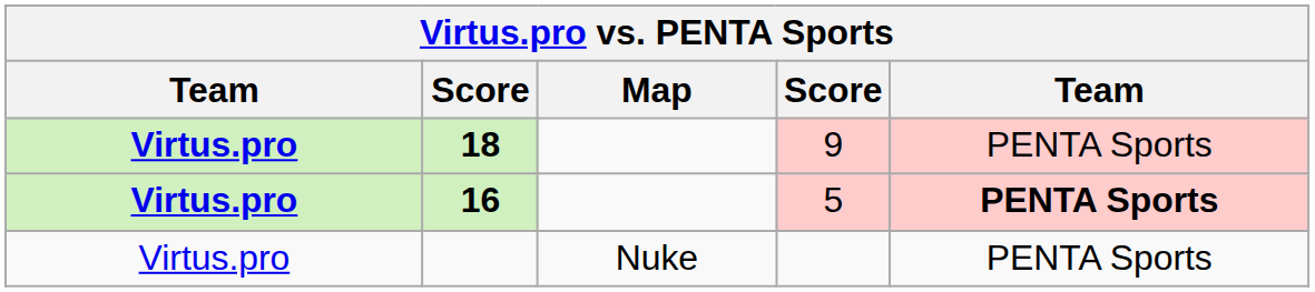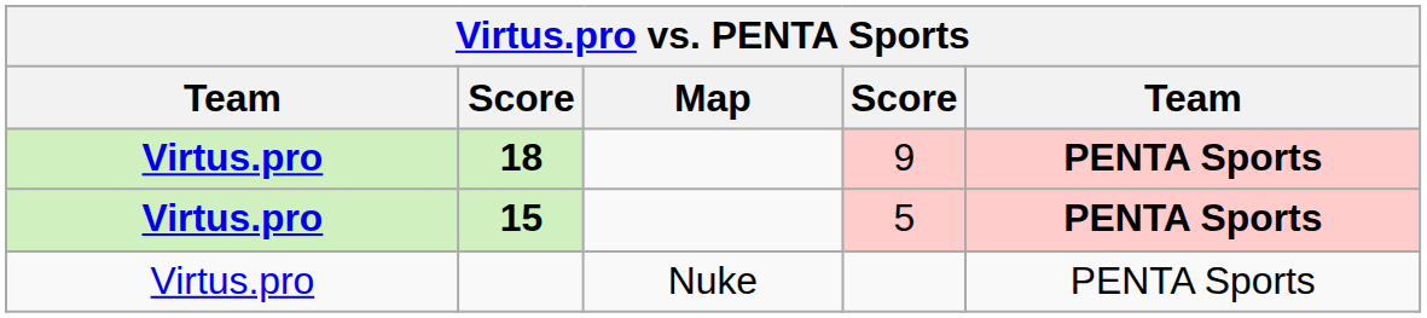 <table class="wikitable" style="text-align: center;">
 <tr>
 <th colspan=5><a href='#'>Virtus.pro</a> vs.   PENTA Sports</th>
 </tr>
 <tr>
 <th width="181px">Team</th>
 <th width="20px">Score</th>
 <th width="100px">Map</th>
 <th width="20px">Score</th>
 <th width="181px">Team</th>
 </tr>
 <tr>
 <td style="background: #D0F0C0;"><strong><a href='#'>Virtus.pro</a></strong></td>
 <td style="background: #D0F0C0;"><strong>18</strong></td>
 <td></td>
 <td style="background: #FFCCCC;">9</td>
-<td style="background: #FFCCCC;">PENTA Sports</td>
+<td style="background: #FFCCCC;"><strong>PENTA Sports</strong></td>
 </tr>
 <tr>
 <td style="background: #D0F0C0;"><strong><a href='#'>Virtus.pro</a></strong></td>
-<td style="background: #D0F0C0;"><strong>16</strong></td>
+<td style="background: #D0F0C0;"><strong>15</strong></td>
 <td></td>
 <td style="background: #FFCCCC;">5</td>
 <td style="background: #FFCCCC;"><strong>PENTA Sports</strong></td>
 </tr>
 <tr>
 <td><a href='#'>Virtus.pro</a></td>
 <td></td>
 <td>Nuke</td>
 <td></td>
 <td>PENTA Sports</td>
 </tr>
 </table>
